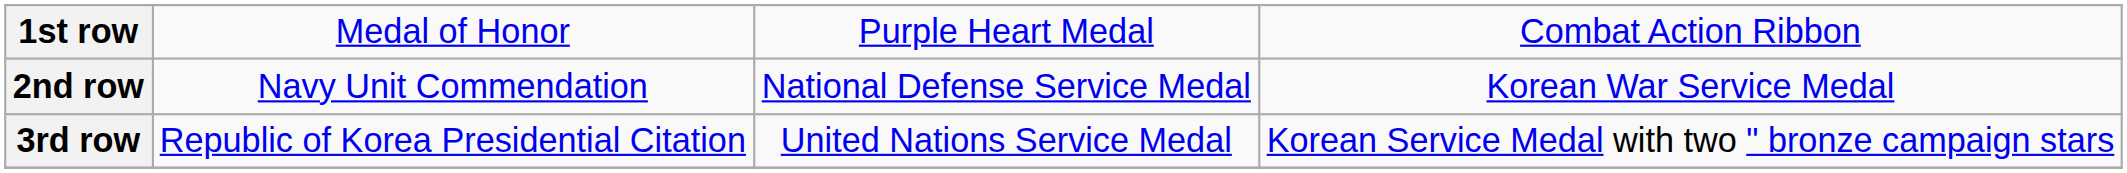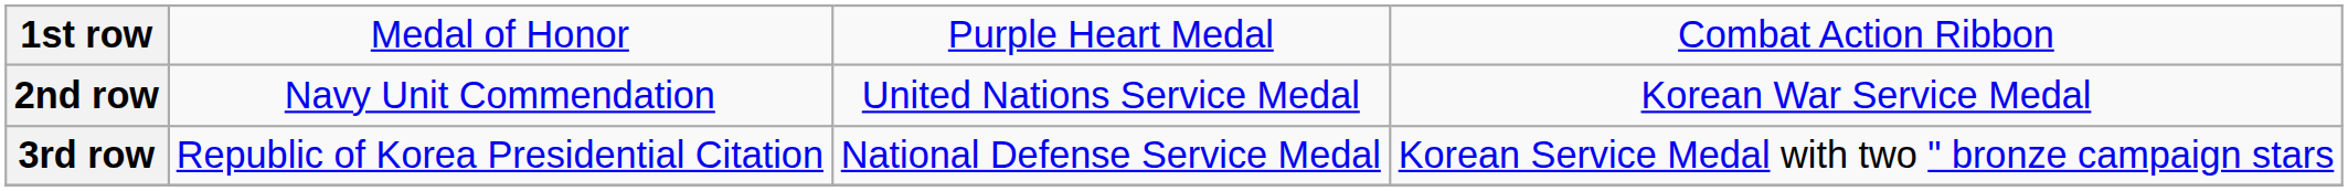 <table class="wikitable" style="margin:1em auto; text-align:center;">
 <tr>
 <th>1st row</th>
 <td style="text-align:center;"><a href='#'>Medal of Honor</a></td>
 <td style="text-align:center;"><a href='#'>Purple Heart Medal</a></td>
 <td style="text-align:center;"><a href='#'>Combat Action Ribbon</a></td>
 </tr>
 <tr>
 <th>2nd row</th>
 <td style="text-align:center;"><a href='#'>Navy Unit Commendation</a></td>
-<td style="text-align:center;"><a href='#'>National Defense Service Medal</a></td>
+<td style="text-align:center;"><a href='#'>United Nations Service Medal</a></td>
 <td style="text-align:center;"><a href='#'>Korean War Service Medal</a></td>
 </tr>
 <tr>
 <th>3rd row</th>
 <td style="text-align:center;"><a href='#'>Republic of Korea Presidential Citation</a></td>
-<td style="text-align:center;"><a href='#'>United Nations Service Medal</a></td>
+<td style="text-align:center;"><a href='#'>National Defense Service Medal</a></td>
 <td style="text-align:center;"><a href='#'>Korean Service Medal</a> with two <a href='#'>" bronze campaign stars</a></td>
 </tr>
 <tr>
 </tr>
 </table>
